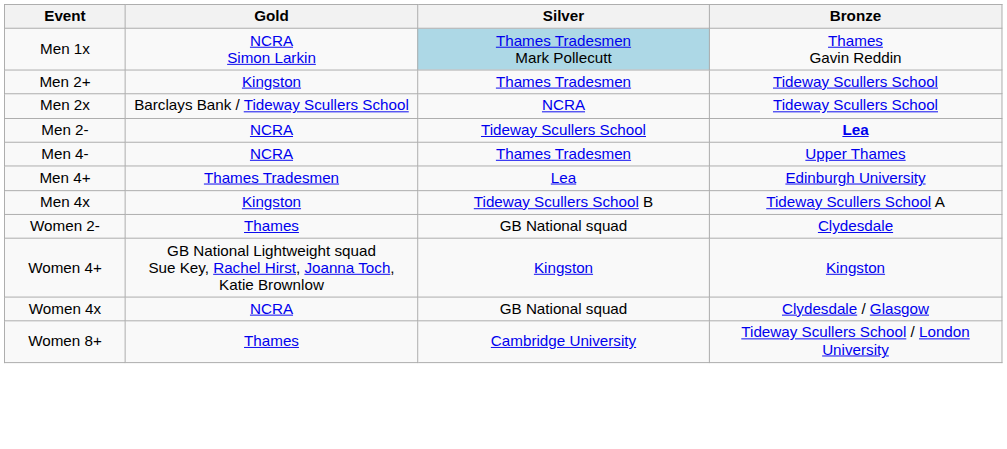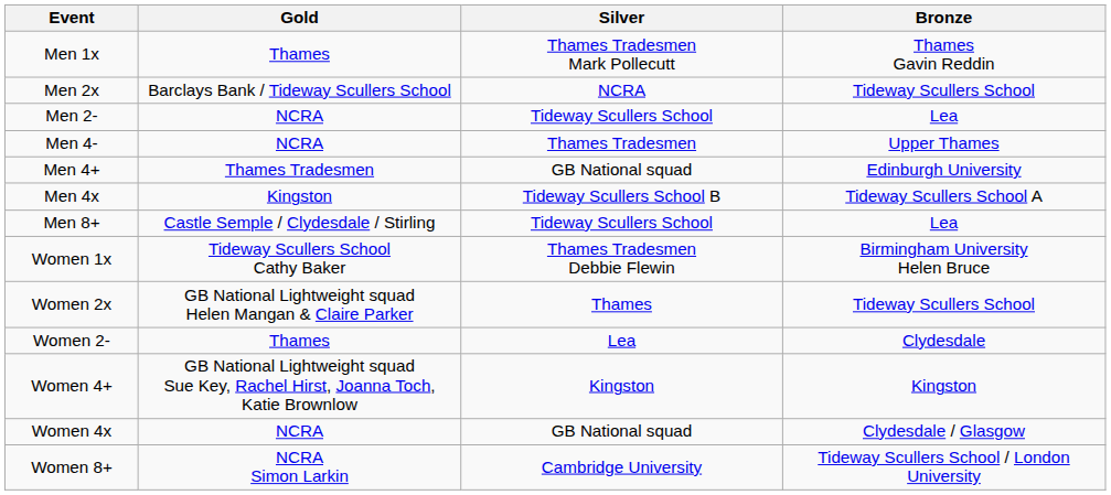 <table class="wikitable" style="text-align:center">
 <tr>
 <th width=120>Event</th>
 <th width=300>Gold</th>
 <th width=300>Silver</th>
 <th width=300>Bronze</th>
 </tr>
 <tr>
 <td>Men 1x</td>
-<td><a href='#'>NCRA</a><br><a href='#'>Simon Larkin</a></td>
-<td style="background: lightblue;"><a href='#'>Thames Tradesmen</a><br>Mark Pollecutt</td>
+<td><a href='#'>Thames</a></td>
+<td><a href='#'>Thames Tradesmen</a><br>Mark Pollecutt</td>
 <td><a href='#'>Thames</a><br>Gavin Reddin</td>
-</tr>
-<tr>
-<td>Men 2+</td>
-<td><a href='#'>Kingston</a></td>
-<td><a href='#'>Thames Tradesmen</a></td>
-<td><a href='#'>Tideway Scullers School</a></td>
 </tr>
 <tr>
 <td>Men 2x</td>
 <td>Barclays Bank / <a href='#'>Tideway Scullers School</a></td>
 <td><a href='#'>NCRA</a></td>
 <td><a href='#'>Tideway Scullers School</a></td>
 </tr>
 <tr>
 <td>Men 2-</td>
 <td><a href='#'>NCRA</a></td>
 <td><a href='#'>Tideway Scullers School</a></td>
-<td><strong><a href='#'>Lea</a></strong></td>
+<td><a href='#'>Lea</a></td>
 </tr>
 <tr>
 <td>Men 4-</td>
 <td><a href='#'>NCRA</a></td>
 <td><a href='#'>Thames Tradesmen</a></td>
 <td><a href='#'>Upper Thames</a></td>
 </tr>
 <tr>
 <td>Men 4+</td>
 <td><a href='#'>Thames Tradesmen</a></td>
-<td><a href='#'>Lea</a></td>
+<td>GB National squad</td>
 <td><a href='#'>Edinburgh University</a></td>
 </tr>
 <tr>
 <td>Men 4x</td>
 <td><a href='#'>Kingston</a></td>
 <td><a href='#'>Tideway Scullers School</a> B</td>
 <td><a href='#'>Tideway Scullers School</a> A</td>
 </tr>
 <tr>
+<td>Men 8+</td>
+<td><a href='#'>Castle Semple</a> / <a href='#'>Clydesdale</a> / Stirling</td>
+<td><a href='#'>Tideway Scullers School</a></td>
+<td><a href='#'>Lea</a></td>
+</tr>
+<tr>
+<td>Women 1x</td>
+<td><a href='#'>Tideway Scullers School</a><br>Cathy Baker</td>
+<td><a href='#'>Thames Tradesmen</a><br>Debbie Flewin</td>
+<td><a href='#'>Birmingham University</a><br>Helen Bruce</td>
+</tr>
+<tr>
+<td>Women 2x</td>
+<td>GB National Lightweight squad<br>Helen Mangan & <a href='#'>Claire Parker</a></td>
+<td><a href='#'>Thames</a></td>
+<td><a href='#'>Tideway Scullers School</a></td>
+</tr>
+<tr>
 <td>Women 2-</td>
 <td><a href='#'>Thames</a></td>
-<td>GB National squad</td>
+<td><a href='#'>Lea</a></td>
 <td><a href='#'>Clydesdale</a></td>
 </tr>
 <tr>
 <td>Women 4+</td>
 <td>GB National Lightweight squad<br>Sue Key, <a href='#'>Rachel Hirst</a>, <a href='#'>Joanna Toch</a>, Katie Brownlow</td>
 <td><a href='#'>Kingston</a></td>
 <td><a href='#'>Kingston</a></td>
 </tr>
 <tr>
 <td>Women 4x</td>
 <td><a href='#'>NCRA</a></td>
 <td>GB National squad</td>
 <td><a href='#'>Clydesdale</a> / <a href='#'>Glasgow</a></td>
 </tr>
 <tr>
 <td>Women 8+</td>
-<td><a href='#'>Thames</a></td>
+<td><a href='#'>NCRA</a><br><a href='#'>Simon Larkin</a></td>
 <td><a href='#'>Cambridge University</a></td>
 <td><a href='#'>Tideway Scullers School</a> / <a href='#'>London University</a></td>
 </tr>
 </table>
